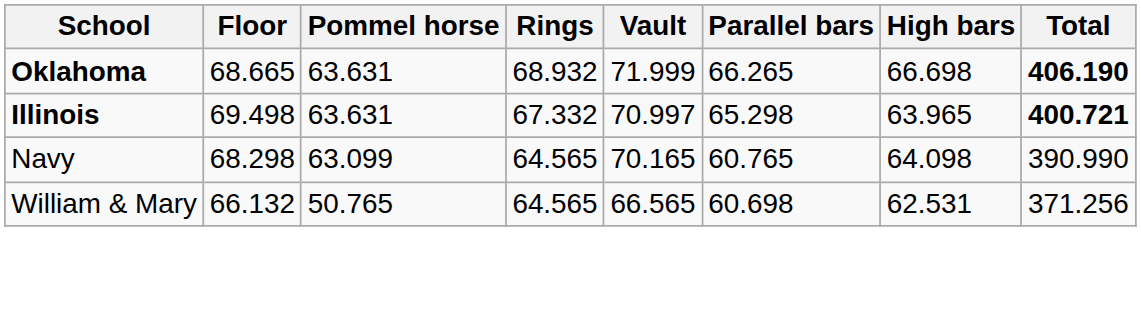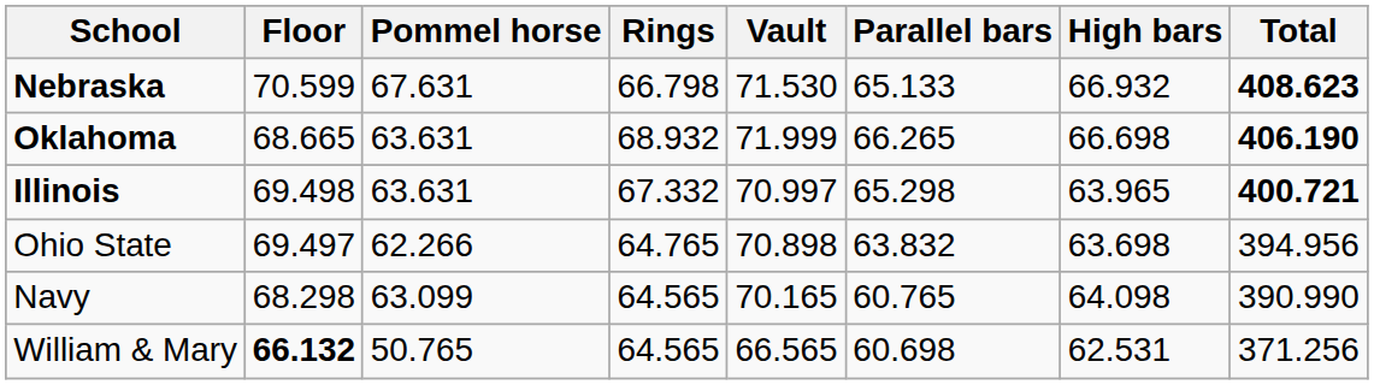 <table class="wikitable">
 <tr>
 <th>School</th>
 <th>Floor</th>
 <th>Pommel horse</th>
 <th>Rings</th>
 <th>Vault</th>
 <th>Parallel bars</th>
 <th>High bars</th>
 <th>Total</th>
+</tr>
+<tr>
+<td><strong>Nebraska</strong></td>
+<td>70.599</td>
+<td>67.631</td>
+<td>66.798</td>
+<td>71.530</td>
+<td>65.133</td>
+<td>66.932</td>
+<td><strong>408.623</strong></td>
 </tr>
 <tr>
 <td><strong>Oklahoma</strong></td>
 <td>68.665</td>
 <td>63.631</td>
 <td>68.932</td>
 <td>71.999</td>
 <td>66.265</td>
 <td>66.698</td>
 <td><strong>406.190</strong></td>
 </tr>
 <tr>
 <td><strong>Illinois</strong></td>
 <td>69.498</td>
 <td>63.631</td>
 <td>67.332</td>
 <td>70.997</td>
 <td>65.298</td>
 <td>63.965</td>
 <td><strong>400.721</strong></td>
 </tr>
 <tr>
+<td>Ohio State</td>
+<td>69.497</td>
+<td>62.266</td>
+<td>64.765</td>
+<td>70.898</td>
+<td>63.832</td>
+<td>63.698</td>
+<td>394.956</td>
+</tr>
+<tr>
 <td>Navy</td>
 <td>68.298</td>
 <td>63.099</td>
 <td>64.565</td>
 <td>70.165</td>
 <td>60.765</td>
 <td>64.098</td>
 <td>390.990</td>
 </tr>
 <tr>
 <td>William & Mary</td>
-<td>66.132</td>
+<td><strong>66.132</strong></td>
 <td>50.765</td>
 <td>64.565</td>
 <td>66.565</td>
 <td>60.698</td>
 <td>62.531</td>
 <td>371.256</td>
 </tr>
 </table>
